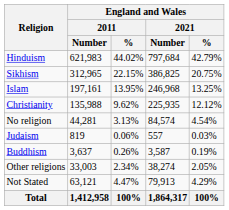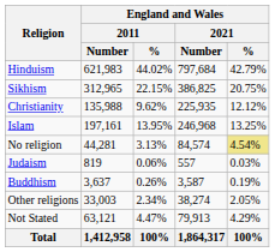 <table class="sortable wikitable">
 <tr>
 <th rowspan="3">Religion</th>
 <th colspan="4">England and Wales</th>
 </tr>
 <tr>
 <th colspan="2">2011</th>
 <th colspan="2">2021</th>
 </tr>
 <tr>
 <th>Number</th>
 <th>%</th>
 <th>Number</th>
 <th>%</th>
 </tr>
 <tr>
 <td> <a href='#'>Hinduism</a></td>
 <td>621,983</td>
 <td>44.02%</td>
 <td>797,684</td>
 <td>42.79%</td>
 </tr>
 <tr>
 <td> <a href='#'>Sikhism</a></td>
 <td>312,965</td>
 <td>22.15%</td>
 <td>386,825</td>
 <td>20.75%</td>
 </tr>
 <tr>
+<td> <a href='#'>Christianity</a></td>
+<td>135,988</td>
+<td>9.62%</td>
+<td>225,935</td>
+<td>12.12%</td>
+</tr>
+<tr>
 <td> <a href='#'>Islam</a></td>
 <td>197,161</td>
 <td>13.95%</td>
 <td>246,968</td>
 <td>13.25%</td>
 </tr>
 <tr>
-<td> <a href='#'>Christianity</a></td>
-<td>135,988</td>
-<td>9.62%</td>
-<td>225,935</td>
-<td>12.12%</td>
-</tr>
-<tr>
 <td>No religion</td>
 <td>44,281</td>
 <td>3.13%</td>
 <td>84,574</td>
-<td>4.54%</td>
+<td style="background: khaki;">4.54%</td>
 </tr>
 <tr>
 <td> <a href='#'>Judaism</a></td>
 <td>819</td>
 <td>0.06%</td>
 <td>557</td>
 <td>0.03%</td>
 </tr>
 <tr>
 <td> <a href='#'>Buddhism</a></td>
 <td>3,637</td>
 <td>0.26%</td>
 <td>3,587</td>
 <td>0.19%</td>
 </tr>
 <tr>
 <td>Other religions</td>
 <td>33,003</td>
 <td>2.34%</td>
 <td>38,274</td>
 <td>2.05%</td>
 </tr>
 <tr>
 <td>Not Stated</td>
 <td>63,121</td>
 <td>4.47%</td>
 <td>79,913</td>
 <td>4.29%</td>
 </tr>
 <tr>
 <th>Total</th>
 <th>1,412,958</th>
 <th>100%</th>
 <th>1,864,317</th>
 <th>100%</th>
 </tr>
 </table>
